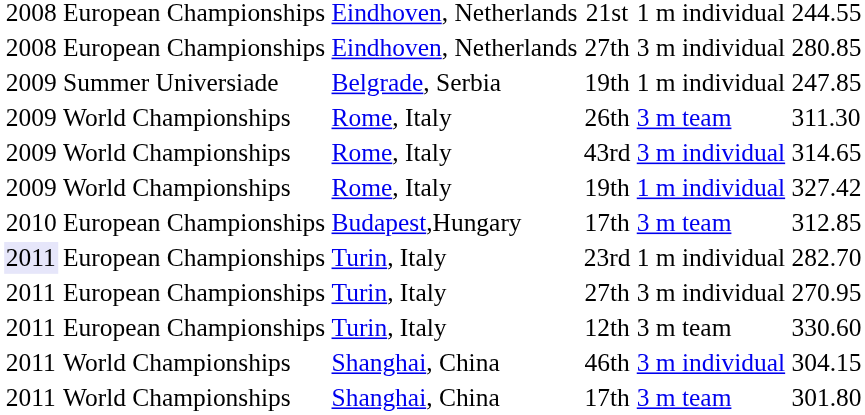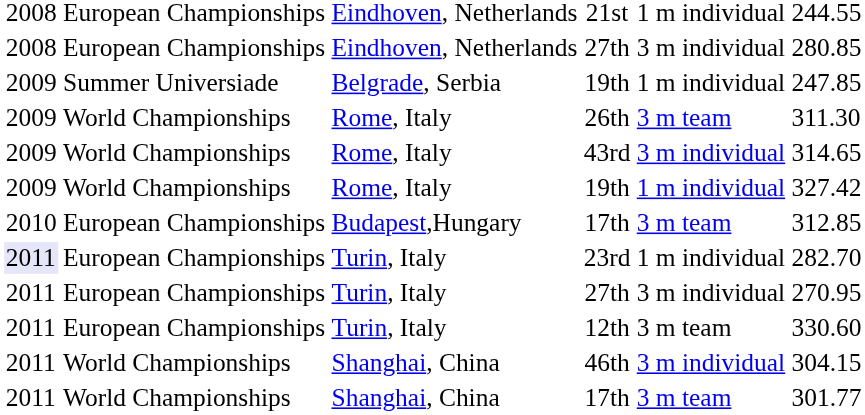 <table>
 <tr>
 <td>2008</td>
 <td>European Championships</td>
 <td><a href='#'>Eindhoven</a>, Netherlands</td>
 <td align="center">21st</td>
 <td>1 m individual</td>
 <td>244.55</td>
 </tr>
 <tr>
 <td>2008</td>
 <td>European Championships</td>
 <td><a href='#'>Eindhoven</a>, Netherlands</td>
 <td align="center">27th</td>
 <td>3 m individual</td>
 <td>280.85</td>
 </tr>
 <tr>
 <td>2009</td>
 <td>Summer Universiade</td>
 <td><a href='#'>Belgrade</a>, Serbia</td>
 <td align="center">19th</td>
 <td>1 m individual</td>
 <td>247.85</td>
 </tr>
 <tr>
 <td>2009</td>
 <td>World Championships</td>
 <td><a href='#'>Rome</a>, Italy</td>
 <td align="center">26th</td>
 <td><a href='#'>3 m team</a></td>
 <td>311.30</td>
 </tr>
 <tr>
 <td>2009</td>
 <td>World Championships</td>
 <td><a href='#'>Rome</a>, Italy</td>
 <td align="center">43rd</td>
 <td><a href='#'>3 m individual</a></td>
 <td>314.65</td>
 </tr>
 <tr>
 <td>2009</td>
 <td>World Championships</td>
 <td><a href='#'>Rome</a>, Italy</td>
 <td align="center">19th</td>
 <td><a href='#'>1 m individual</a></td>
 <td>327.42</td>
 </tr>
 <tr>
 <td>2010</td>
 <td>European Championships</td>
 <td><a href='#'>Budapest</a>,Hungary</td>
 <td align="center">17th</td>
 <td><a href='#'>3 m team</a></td>
 <td>312.85</td>
 </tr>
 <tr>
 <td style="background: lavender;">2011</td>
 <td>European Championships</td>
 <td><a href='#'>Turin</a>, Italy</td>
 <td align="center">23rd</td>
 <td>1 m individual</td>
 <td>282.70</td>
 </tr>
 <tr>
 <td>2011</td>
 <td>European Championships</td>
 <td><a href='#'>Turin</a>, Italy</td>
 <td align="center">27th</td>
 <td>3 m individual</td>
 <td>270.95</td>
 </tr>
 <tr>
 <td>2011</td>
 <td>European Championships</td>
 <td><a href='#'>Turin</a>, Italy</td>
 <td align="center">12th</td>
 <td>3 m team</td>
 <td>330.60</td>
 </tr>
 <tr>
 <td>2011</td>
 <td>World Championships</td>
 <td><a href='#'>Shanghai</a>, China</td>
 <td align="center">46th</td>
 <td><a href='#'>3 m individual</a></td>
 <td>304.15</td>
 </tr>
 <tr>
 <td>2011</td>
 <td>World Championships</td>
 <td><a href='#'>Shanghai</a>, China</td>
 <td align="center">17th</td>
 <td><a href='#'>3 m team</a></td>
-<td>301.80</td>
+<td>301.77</td>
 </tr>
 <tr>
 </tr>
 </table>
